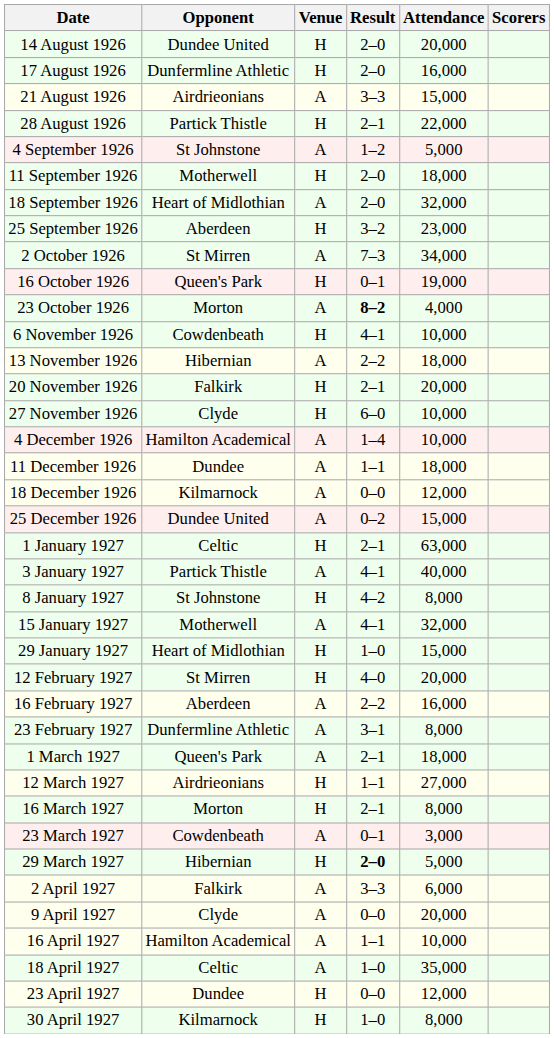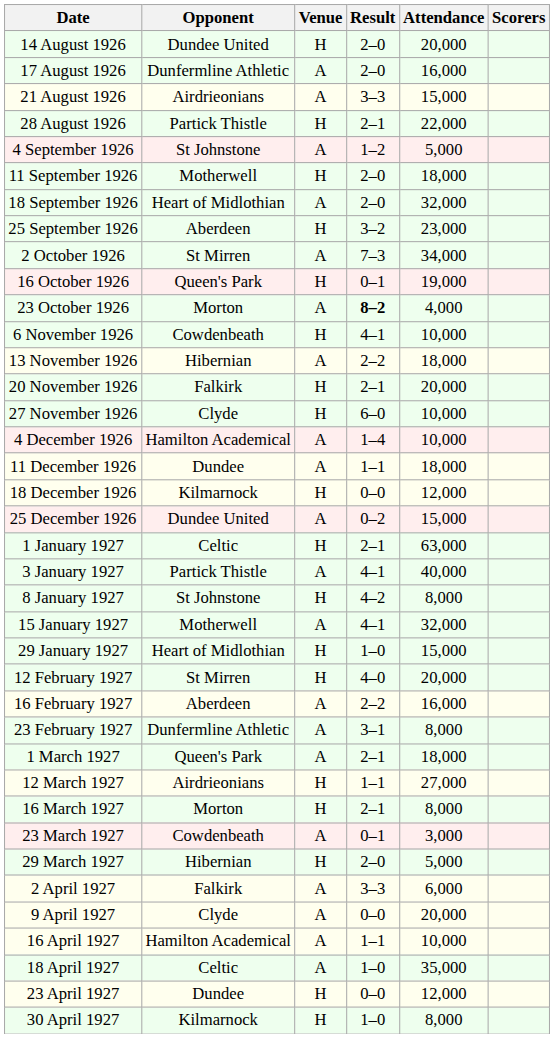 <table class="wikitable sortable" style="font-size:100%; text-align:center">
 <tr>
 <th>Date</th>
 <th>Opponent</th>
 <th>Venue</th>
 <th>Result</th>
 <th>Attendance</th>
 <th>Scorers</th>
 </tr>
 <tr bgcolor = "#EEFFEE">
 <td>14 August 1926</td>
 <td>Dundee United</td>
 <td>H</td>
 <td>2–0</td>
 <td>20,000</td>
 <td></td>
 </tr>
 <tr bgcolor = "#EEFFEE">
 <td>17 August 1926</td>
 <td>Dunfermline Athletic</td>
-<td>H</td>
+<td>A</td>
 <td>2–0</td>
 <td>16,000</td>
 <td></td>
 </tr>
 <tr bgcolor = "#FFFFEE">
 <td>21 August 1926</td>
 <td>Airdrieonians</td>
 <td>A</td>
 <td>3–3</td>
 <td>15,000</td>
 <td></td>
 </tr>
 <tr bgcolor = "#EEFFEE">
 <td>28 August 1926</td>
 <td>Partick Thistle</td>
 <td>H</td>
 <td>2–1</td>
 <td>22,000</td>
 <td></td>
 </tr>
 <tr bgcolor = "#FFEEEE">
 <td>4 September 1926</td>
 <td>St Johnstone</td>
 <td>A</td>
 <td>1–2</td>
 <td>5,000</td>
 <td></td>
 </tr>
 <tr bgcolor = "#EEFFEE">
 <td>11 September 1926</td>
 <td>Motherwell</td>
 <td>H</td>
 <td>2–0</td>
 <td>18,000</td>
 <td></td>
 </tr>
 <tr bgcolor = "#EEFFEE">
 <td>18 September 1926</td>
 <td>Heart of Midlothian</td>
 <td>A</td>
 <td>2–0</td>
 <td>32,000</td>
 <td></td>
 </tr>
 <tr bgcolor = "#EEFFEE">
 <td>25 September 1926</td>
 <td>Aberdeen</td>
 <td>H</td>
 <td>3–2</td>
 <td>23,000</td>
 <td></td>
 </tr>
 <tr bgcolor = "#EEFFEE">
 <td>2 October 1926</td>
 <td>St Mirren</td>
 <td>A</td>
 <td>7–3</td>
 <td>34,000</td>
 <td></td>
 </tr>
 <tr bgcolor = "#FFEEEE">
 <td>16 October 1926</td>
 <td>Queen's Park</td>
 <td>H</td>
 <td>0–1</td>
 <td>19,000</td>
 <td></td>
 </tr>
 <tr bgcolor = "#EEFFEE">
 <td>23 October 1926</td>
 <td>Morton</td>
 <td>A</td>
 <td><strong>8–2</strong></td>
 <td>4,000</td>
 <td></td>
 </tr>
 <tr bgcolor = "#EEFFEE">
 <td>6 November 1926</td>
 <td>Cowdenbeath</td>
 <td>H</td>
 <td>4–1</td>
 <td>10,000</td>
 <td></td>
 </tr>
 <tr bgcolor = "#FFFFEE">
 <td>13 November 1926</td>
 <td>Hibernian</td>
 <td>A</td>
 <td>2–2</td>
 <td>18,000</td>
 <td></td>
 </tr>
 <tr bgcolor = "#EEFFEE">
 <td>20 November 1926</td>
 <td>Falkirk</td>
 <td>H</td>
 <td>2–1</td>
 <td>20,000</td>
 <td></td>
 </tr>
 <tr bgcolor = "#EEFFEE">
 <td>27 November 1926</td>
 <td>Clyde</td>
 <td>H</td>
 <td>6–0</td>
 <td>10,000</td>
 <td></td>
 </tr>
 <tr bgcolor = "#FFEEEE">
 <td>4 December 1926</td>
 <td>Hamilton Academical</td>
 <td>A</td>
 <td>1–4</td>
 <td>10,000</td>
 <td></td>
 </tr>
 <tr bgcolor = "#FFFFEE">
 <td>11 December 1926</td>
 <td>Dundee</td>
 <td>A</td>
 <td>1–1</td>
 <td>18,000</td>
 <td></td>
 </tr>
 <tr bgcolor = "#FFFFEE">
 <td>18 December 1926</td>
 <td>Kilmarnock</td>
-<td>A</td>
+<td>H</td>
 <td>0–0</td>
 <td>12,000</td>
 <td></td>
 </tr>
 <tr bgcolor = "#FFEEEE">
 <td>25 December 1926</td>
 <td>Dundee United</td>
 <td>A</td>
 <td>0–2</td>
 <td>15,000</td>
 <td></td>
 </tr>
 <tr bgcolor = "#EEFFEE">
 <td>1 January 1927</td>
 <td>Celtic</td>
 <td>H</td>
 <td>2–1</td>
 <td>63,000</td>
 <td></td>
 </tr>
 <tr bgcolor = "#EEFFEE">
 <td>3 January 1927</td>
 <td>Partick Thistle</td>
 <td>A</td>
 <td>4–1</td>
 <td>40,000</td>
 <td></td>
 </tr>
 <tr bgcolor = "#EEFFEE">
 <td>8 January 1927</td>
 <td>St Johnstone</td>
 <td>H</td>
 <td>4–2</td>
 <td>8,000</td>
 <td></td>
 </tr>
 <tr bgcolor = "#EEFFEE">
 <td>15 January 1927</td>
 <td>Motherwell</td>
 <td>A</td>
 <td>4–1</td>
 <td>32,000</td>
 <td></td>
 </tr>
 <tr bgcolor = "#EEFFEE">
 <td>29 January 1927</td>
 <td>Heart of Midlothian</td>
 <td>H</td>
 <td>1–0</td>
 <td>15,000</td>
 <td></td>
 </tr>
 <tr bgcolor = "#EEFFEE">
 <td>12 February 1927</td>
 <td>St Mirren</td>
 <td>H</td>
 <td>4–0</td>
 <td>20,000</td>
 <td></td>
 </tr>
 <tr bgcolor = "#FFFFEE">
 <td>16 February 1927</td>
 <td>Aberdeen</td>
 <td>A</td>
 <td>2–2</td>
 <td>16,000</td>
 <td></td>
 </tr>
 <tr bgcolor = "#EEFFEE">
 <td>23 February 1927</td>
 <td>Dunfermline Athletic</td>
 <td>A</td>
 <td>3–1</td>
 <td>8,000</td>
 <td></td>
 </tr>
 <tr bgcolor = "#EEFFEE">
 <td>1 March 1927</td>
 <td>Queen's Park</td>
 <td>A</td>
 <td>2–1</td>
 <td>18,000</td>
 <td></td>
 </tr>
 <tr bgcolor = "#FFFFEE">
 <td>12 March 1927</td>
 <td>Airdrieonians</td>
 <td>H</td>
 <td>1–1</td>
 <td>27,000</td>
 <td></td>
 </tr>
 <tr bgcolor = "#EEFFEE">
 <td>16 March 1927</td>
 <td>Morton</td>
 <td>H</td>
 <td>2–1</td>
 <td>8,000</td>
 <td></td>
 </tr>
 <tr bgcolor = "#FFEEEE">
 <td>23 March 1927</td>
 <td>Cowdenbeath</td>
 <td>A</td>
 <td>0–1</td>
 <td>3,000</td>
 <td></td>
 </tr>
 <tr bgcolor = "#EEFFEE">
 <td>29 March 1927</td>
 <td>Hibernian</td>
 <td>H</td>
-<td><strong>2–0</strong></td>
+<td>2–0</td>
 <td>5,000</td>
 <td></td>
 </tr>
 <tr bgcolor = "#FFFFEE">
 <td>2 April 1927</td>
 <td>Falkirk</td>
 <td>A</td>
 <td>3–3</td>
 <td>6,000</td>
 <td></td>
 </tr>
 <tr bgcolor = "#FFFFEE">
 <td>9 April 1927</td>
 <td>Clyde</td>
 <td>A</td>
 <td>0–0</td>
 <td>20,000</td>
 <td></td>
 </tr>
 <tr bgcolor = "#FFFFEE">
 <td>16 April 1927</td>
 <td>Hamilton Academical</td>
 <td>A</td>
 <td>1–1</td>
 <td>10,000</td>
 <td></td>
 </tr>
 <tr bgcolor = "#EEFFEE">
 <td>18 April 1927</td>
 <td>Celtic</td>
 <td>A</td>
 <td>1–0</td>
 <td>35,000</td>
 <td></td>
 </tr>
 <tr bgcolor = "#FFFFEE">
 <td>23 April 1927</td>
 <td>Dundee</td>
 <td>H</td>
 <td>0–0</td>
 <td>12,000</td>
 <td></td>
 </tr>
 <tr bgcolor = "#EEFFEE">
 <td>30 April 1927</td>
 <td>Kilmarnock</td>
 <td>H</td>
 <td>1–0</td>
 <td>8,000</td>
 <td></td>
 </tr>
 </table>
